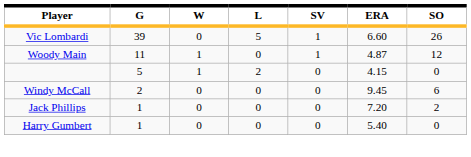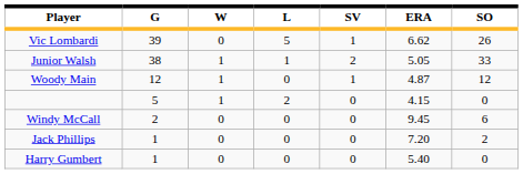 <table class="wikitable sortable">
 <tr>
 <th style="background:#FFFFFF; border-top:#000000 5px solid; border-bottom:#FDB827 5px solid;" width="16%">Player</th>
 <th style="background:#FFFFFF; border-top:#000000 5px solid; border-bottom:#FDB827 5px solid;" width="9%">G</th>
 <th style="background:#FFFFFF; border-top:#000000 5px solid; border-bottom:#FDB827 5px solid;" width="9%">W</th>
 <th style="background:#FFFFFF; border-top:#000000 5px solid; border-bottom:#FDB827 5px solid;" width="9%">L</th>
 <th style="background:#FFFFFF; border-top:#000000 5px solid; border-bottom:#FDB827 5px solid;" width="9%">SV</th>
 <th style="background:#FFFFFF; border-top:#000000 5px solid; border-bottom:#FDB827 5px solid;" width="9%">ERA</th>
 <th style="background:#FFFFFF; border-top:#000000 5px solid; border-bottom:#FDB827 5px solid;" width="9%">SO</th>
 </tr>
 <tr align="center">
 <td><a href='#'>Vic Lombardi</a></td>
 <td>39</td>
 <td>0</td>
 <td>5</td>
 <td>1</td>
-<td>6.60</td>
+<td>6.62</td>
 <td>26</td>
 </tr>
 <tr align="center">
+<td><a href='#'>Junior Walsh</a></td>
+<td>38</td>
+<td>1</td>
+<td>1</td>
+<td>2</td>
+<td>5.05</td>
+<td>33</td>
+</tr>
+<tr align="center">
 <td><a href='#'>Woody Main</a></td>
-<td>11</td>
+<td>12</td>
 <td>1</td>
 <td>0</td>
 <td>1</td>
 <td>4.87</td>
 <td>12</td>
 </tr>
 <tr align="center">
 <td></td>
 <td>5</td>
 <td>1</td>
 <td>2</td>
 <td>0</td>
 <td>4.15</td>
 <td>0</td>
 </tr>
 <tr align="center">
 <td><a href='#'>Windy McCall</a></td>
 <td>2</td>
 <td>0</td>
 <td>0</td>
 <td>0</td>
 <td>9.45</td>
 <td>6</td>
 </tr>
 <tr align="center">
 <td><a href='#'>Jack Phillips</a></td>
 <td>1</td>
 <td>0</td>
 <td>0</td>
 <td>0</td>
 <td>7.20</td>
 <td>2</td>
 </tr>
 <tr align="center">
 <td><a href='#'>Harry Gumbert</a></td>
 <td>1</td>
 <td>0</td>
 <td>0</td>
 <td>0</td>
 <td>5.40</td>
 <td>0</td>
 </tr>
 </table>
